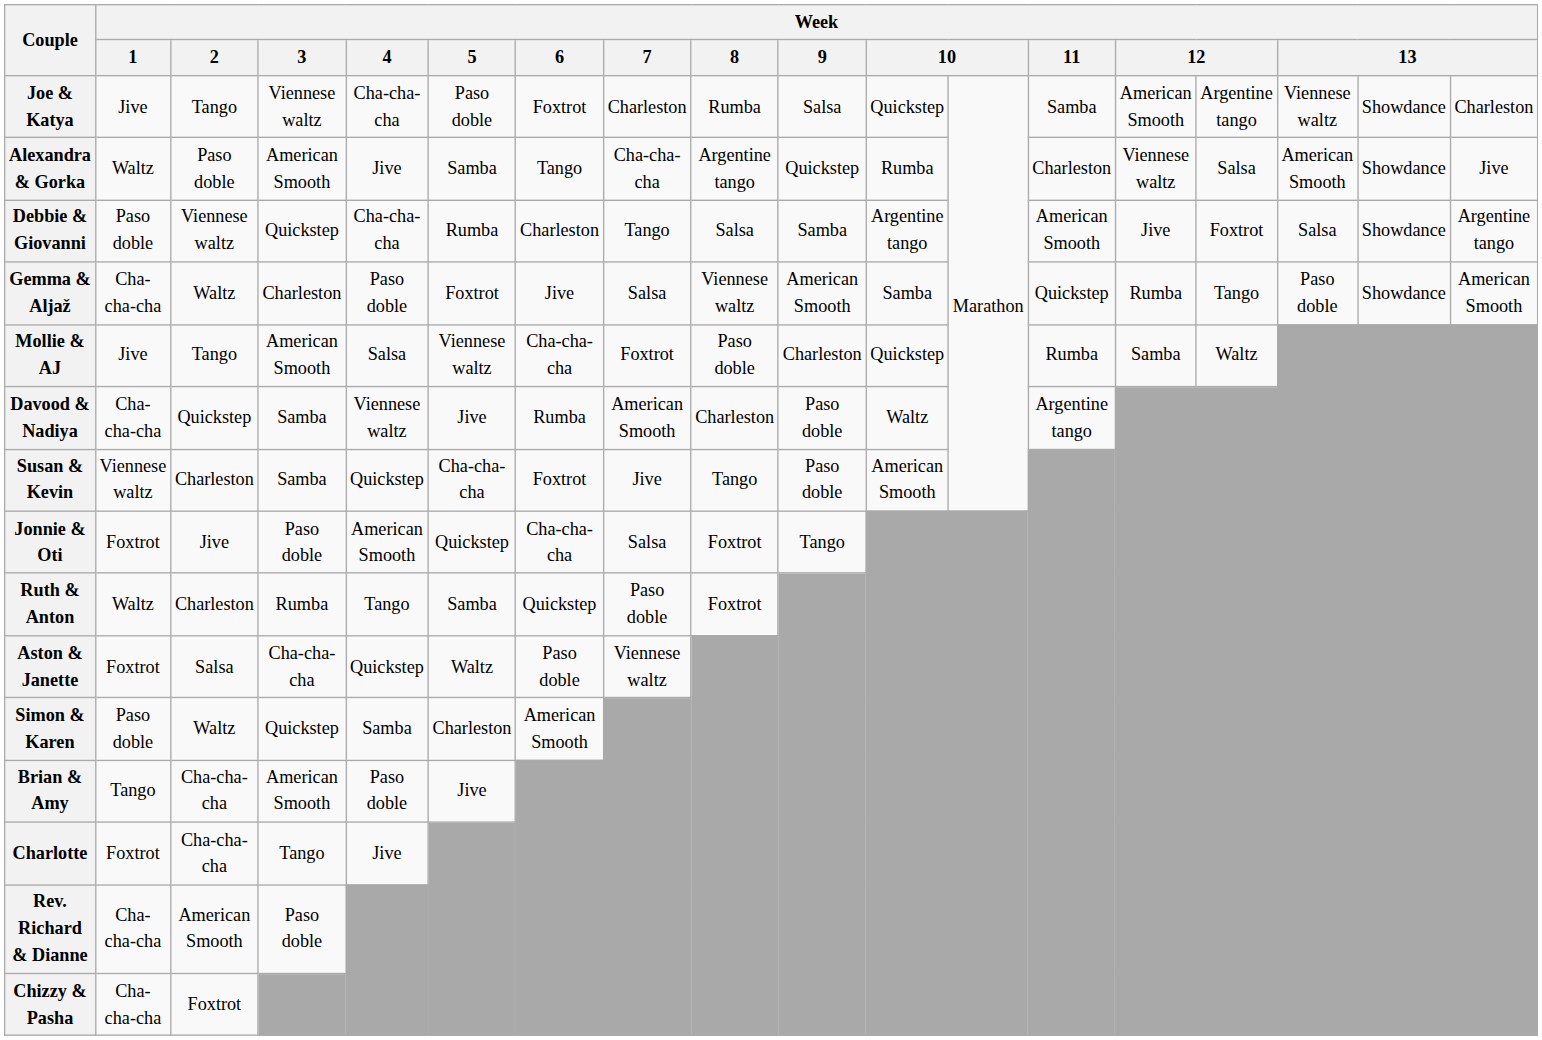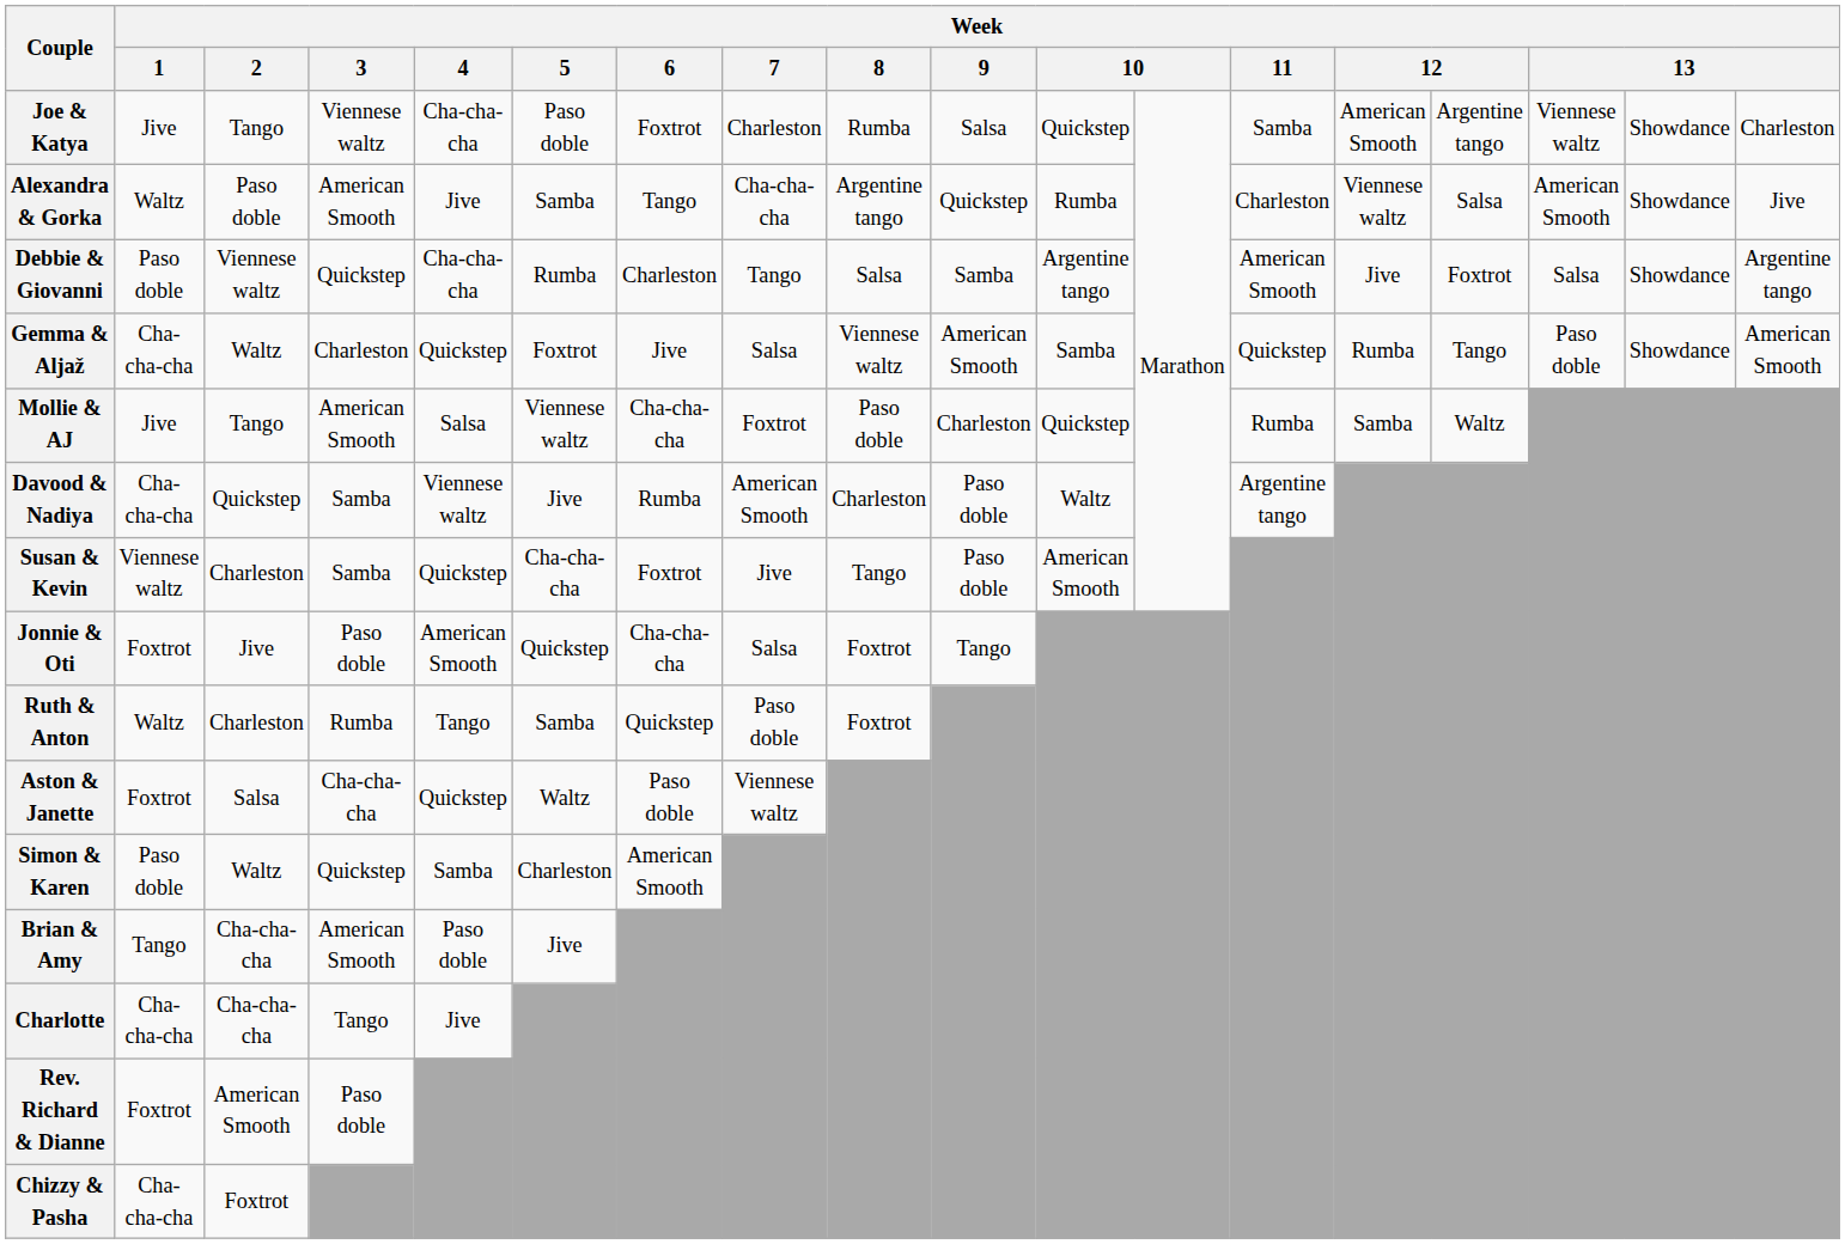 <table class="wikitable unsortable" style="text-align:center; font-size:85%; line-height:20px">
 <tr>
 <th rowspan="2">Couple</th>
 <th colspan="17">Week</th>
 </tr>
 <tr>
 <th scope="col">1</th>
 <th scope="col">2</th>
 <th scope="col">3</th>
 <th scope="col">4</th>
 <th scope="col">5</th>
 <th scope="col">6</th>
 <th scope="col">7</th>
 <th scope="col">8</th>
 <th scope="col">9</th>
 <th scope="col" colspan="2">10</th>
 <th scope="col">11</th>
 <th scope="col" colspan="2">12</th>
 <th scope="col" colspan="3">13</th>
 </tr>
 <tr>
 <th scope="row">Joe & Katya</th>
 <td>Jive</td>
 <td>Tango</td>
 <td>Viennese waltz</td>
 <td>Cha-cha-cha</td>
 <td>Paso doble</td>
 <td>Foxtrot</td>
 <td>Charleston</td>
 <td>Rumba</td>
 <td>Salsa</td>
 <td>Quickstep</td>
 <td rowspan="7"><br>Marathon</td>
 <td>Samba</td>
 <td>American Smooth</td>
 <td>Argentine tango</td>
 <td>Viennese waltz</td>
 <td>Showdance</td>
 <td>Charleston</td>
 </tr>
 <tr>
 <th scope="row">Alexandra & Gorka</th>
 <td>Waltz</td>
 <td>Paso doble</td>
 <td>American Smooth</td>
 <td>Jive</td>
 <td>Samba</td>
 <td>Tango</td>
 <td>Cha-cha-cha</td>
 <td>Argentine tango</td>
 <td>Quickstep</td>
 <td>Rumba</td>
 <td>Charleston</td>
 <td>Viennese waltz</td>
 <td>Salsa</td>
 <td>American Smooth</td>
 <td>Showdance</td>
 <td>Jive</td>
 </tr>
 <tr>
 <th scope="row">Debbie & Giovanni</th>
 <td>Paso doble</td>
 <td>Viennese waltz</td>
 <td>Quickstep</td>
 <td>Cha-cha-cha</td>
 <td>Rumba</td>
 <td>Charleston</td>
 <td>Tango</td>
 <td>Salsa</td>
 <td>Samba</td>
 <td>Argentine tango</td>
 <td>American Smooth</td>
 <td>Jive</td>
 <td>Foxtrot</td>
 <td>Salsa</td>
 <td>Showdance</td>
 <td>Argentine tango</td>
 </tr>
 <tr>
 <th scope="row">Gemma & Aljaž</th>
 <td>Cha-cha-cha</td>
 <td>Waltz</td>
 <td>Charleston</td>
-<td>Paso doble</td>
+<td>Quickstep</td>
 <td>Foxtrot</td>
 <td>Jive</td>
 <td>Salsa</td>
 <td>Viennese waltz</td>
 <td>American Smooth</td>
 <td>Samba</td>
 <td>Quickstep</td>
 <td>Rumba</td>
 <td>Tango</td>
 <td>Paso doble</td>
 <td>Showdance</td>
 <td>American Smooth</td>
 </tr>
 <tr>
 <th scope="row">Mollie & AJ</th>
 <td>Jive</td>
 <td>Tango</td>
 <td>American Smooth</td>
 <td>Salsa</td>
 <td>Viennese waltz</td>
 <td>Cha-cha-cha</td>
 <td>Foxtrot</td>
 <td>Paso doble</td>
 <td>Charleston</td>
 <td>Quickstep</td>
 <td>Rumba</td>
 <td>Samba</td>
 <td>Waltz</td>
 <td colspan="3" rowspan="11" bgcolor="darkgray"></td>
 </tr>
 <tr>
 <th scope="row">Davood & Nadiya</th>
 <td>Cha-cha-cha</td>
 <td>Quickstep</td>
 <td>Samba</td>
 <td>Viennese waltz</td>
 <td>Jive</td>
 <td>Rumba</td>
 <td>American Smooth</td>
 <td>Charleston</td>
 <td>Paso doble</td>
 <td>Waltz</td>
 <td>Argentine tango</td>
 <td colspan="2" rowspan="10" bgcolor="darkgray"></td>
 </tr>
 <tr>
 <th scope="row">Susan & Kevin</th>
 <td>Viennese waltz</td>
 <td>Charleston</td>
 <td>Samba</td>
 <td>Quickstep</td>
 <td>Cha-cha-cha</td>
 <td>Foxtrot</td>
 <td>Jive</td>
 <td>Tango</td>
 <td>Paso doble</td>
 <td>American Smooth</td>
 <td rowspan="9" bgcolor="darkgray"></td>
 </tr>
 <tr>
 <th scope="row">Jonnie & Oti</th>
 <td>Foxtrot</td>
 <td>Jive</td>
 <td>Paso doble</td>
 <td>American Smooth</td>
 <td>Quickstep</td>
 <td>Cha-cha-cha</td>
 <td>Salsa</td>
 <td>Foxtrot</td>
 <td>Tango</td>
 <td colspan="2" rowspan="8" bgcolor="darkgray"></td>
 </tr>
 <tr>
 <th scope="row">Ruth & Anton</th>
 <td>Waltz</td>
 <td>Charleston</td>
 <td>Rumba</td>
 <td>Tango</td>
 <td>Samba</td>
 <td>Quickstep</td>
 <td>Paso doble</td>
 <td>Foxtrot</td>
 <td rowspan="7" bgcolor="darkgray"></td>
 </tr>
 <tr>
 <th scope="row">Aston & Janette</th>
 <td>Foxtrot</td>
 <td>Salsa</td>
 <td>Cha-cha-cha</td>
 <td>Quickstep</td>
 <td>Waltz</td>
 <td>Paso doble</td>
 <td>Viennese waltz</td>
 <td rowspan="6" bgcolor="darkgray"></td>
 </tr>
 <tr>
 <th scope="row">Simon & Karen</th>
 <td>Paso doble</td>
 <td>Waltz</td>
 <td>Quickstep</td>
 <td>Samba</td>
 <td>Charleston</td>
 <td>American Smooth</td>
 <td rowspan="5" bgcolor="darkgray"></td>
 </tr>
 <tr>
 <th scope="row">Brian & Amy</th>
 <td>Tango</td>
 <td>Cha-cha-cha</td>
 <td>American Smooth</td>
 <td>Paso doble</td>
 <td>Jive</td>
 <td rowspan="4" bgcolor="darkgray"></td>
 </tr>
 <tr>
 <th scope="row">Charlotte </th>
-<td>Foxtrot</td>
+<td>Cha-cha-cha</td>
 <td>Cha-cha-cha</td>
 <td>Tango</td>
 <td>Jive</td>
 <td rowspan="3" bgcolor="darkgray"></td>
 </tr>
 <tr>
 <th scope="row">Rev. Richard & Dianne</th>
-<td>Cha-cha-cha</td>
+<td>Foxtrot</td>
 <td>American Smooth</td>
 <td>Paso doble</td>
 <td rowspan="2" bgcolor="darkgray"></td>
 </tr>
 <tr>
 <th scope="row">Chizzy & Pasha</th>
 <td>Cha-cha-cha</td>
 <td>Foxtrot</td>
 <td bgcolor="darkgray"></td>
 </tr>
 </table>
